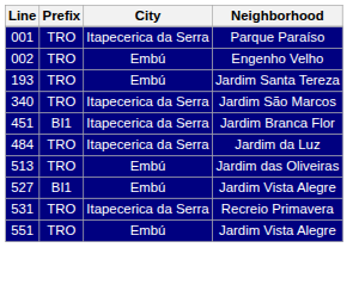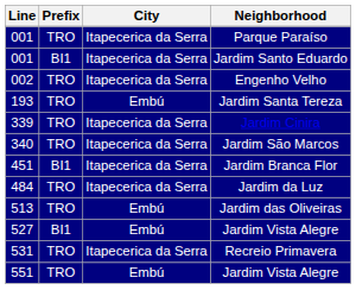 <table class="wikitable">
 <tr>
 <th align="center">Line</th>
 <th align="center">Prefix</th>
 <th align="center">City</th>
 <th align="center">Neighborhood</th>
 </tr>
 <tr>
 </tr>
 <tr>
 <td bgcolor="navy" align="center" style="color:white">001</td>
 <td bgcolor="navy" align="center" style="color:white">TRO</td>
 <td bgcolor="navy" align="center" style="color:white">Itapecerica da Serra</td>
 <td bgcolor="navy" align="center" style="color:white">Parque Paraíso</td>
 </tr>
 <tr>
+<td bgcolor="navy" align="center" style="color:white">001</td>
+<td bgcolor="navy" align="center" style="color:white">BI1</td>
+<td bgcolor="navy" align="center" style="color:white">Itapecerica da Serra</td>
+<td bgcolor="navy" align="center" style="color:white">Jardim Santo Eduardo</td>
+</tr>
+<tr>
 <td bgcolor="navy" align="center" style="color:white">002</td>
 <td bgcolor="navy" align="center" style="color:white">TRO</td>
-<td bgcolor="navy" align="center" style="color:white">Embú</td>
+<td bgcolor="navy" align="center" style="color:white">Itapecerica da Serra</td>
 <td bgcolor="navy" align="center" style="color:white">Engenho Velho</td>
 </tr>
 <tr>
 <td bgcolor="navy" align="center" style="color:white">193</td>
 <td bgcolor="navy" align="center" style="color:white">TRO</td>
 <td bgcolor="navy" align="center" style="color:white">Embú</td>
 <td bgcolor="navy" align="center" style="color:white">Jardim Santa Tereza</td>
+</tr>
+<tr>
+<td bgcolor="navy" align="center" style="color:white">339</td>
+<td bgcolor="navy" align="center" style="color:white">TRO</td>
+<td bgcolor="navy" align="center" style="color:white">Itapecerica da Serra</td>
+<td bgcolor="navy" align="center" style="color:white"><a href='#'>Jardim Cinira</a></td>
 </tr>
 <tr>
 <td bgcolor="navy" align="center" style="color:white">340</td>
 <td bgcolor="navy" align="center" style="color:white">TRO</td>
 <td bgcolor="navy" align="center" style="color:white">Itapecerica da Serra</td>
 <td bgcolor="navy" align="center" style="color:white">Jardim São Marcos</td>
 </tr>
 <tr>
 <td bgcolor="navy" align="center" style="color:white">451</td>
 <td bgcolor="navy" align="center" style="color:white">BI1</td>
 <td bgcolor="navy" align="center" style="color:white">Itapecerica da Serra</td>
 <td bgcolor="navy" align="center" style="color:white">Jardim Branca Flor</td>
 </tr>
 <tr>
 <td bgcolor="navy" align="center" style="color:white">484</td>
 <td bgcolor="navy" align="center" style="color:white">TRO</td>
 <td bgcolor="navy" align="center" style="color:white">Itapecerica da Serra</td>
 <td bgcolor="navy" align="center" style="color:white">Jardim da Luz</td>
 </tr>
 <tr>
 <td bgcolor="navy" align="center" style="color:white">513</td>
 <td bgcolor="navy" align="center" style="color:white">TRO</td>
 <td bgcolor="navy" align="center" style="color:white">Embú</td>
 <td bgcolor="navy" align="center" style="color:white">Jardim das Oliveiras</td>
 </tr>
 <tr>
 <td bgcolor="navy" align="center" style="color:white">527</td>
 <td bgcolor="navy" align="center" style="color:white">BI1</td>
 <td bgcolor="navy" align="center" style="color:white">Embú</td>
 <td bgcolor="navy" align="center" style="color:white">Jardim Vista Alegre</td>
 </tr>
 <tr>
 <td bgcolor="navy" align="center" style="color:white">531</td>
 <td bgcolor="navy" align="center" style="color:white">TRO</td>
 <td bgcolor="navy" align="center" style="color:white">Itapecerica da Serra</td>
 <td bgcolor="navy" align="center" style="color:white">Recreio Primavera</td>
 </tr>
 <tr>
 <td bgcolor="navy" align="center" style="color:white">551</td>
 <td bgcolor="navy" align="center" style="color:white">TRO</td>
 <td bgcolor="navy" align="center" style="color:white">Embú</td>
 <td bgcolor="navy" align="center" style="color:white">Jardim Vista Alegre</td>
 </tr>
 </table>
